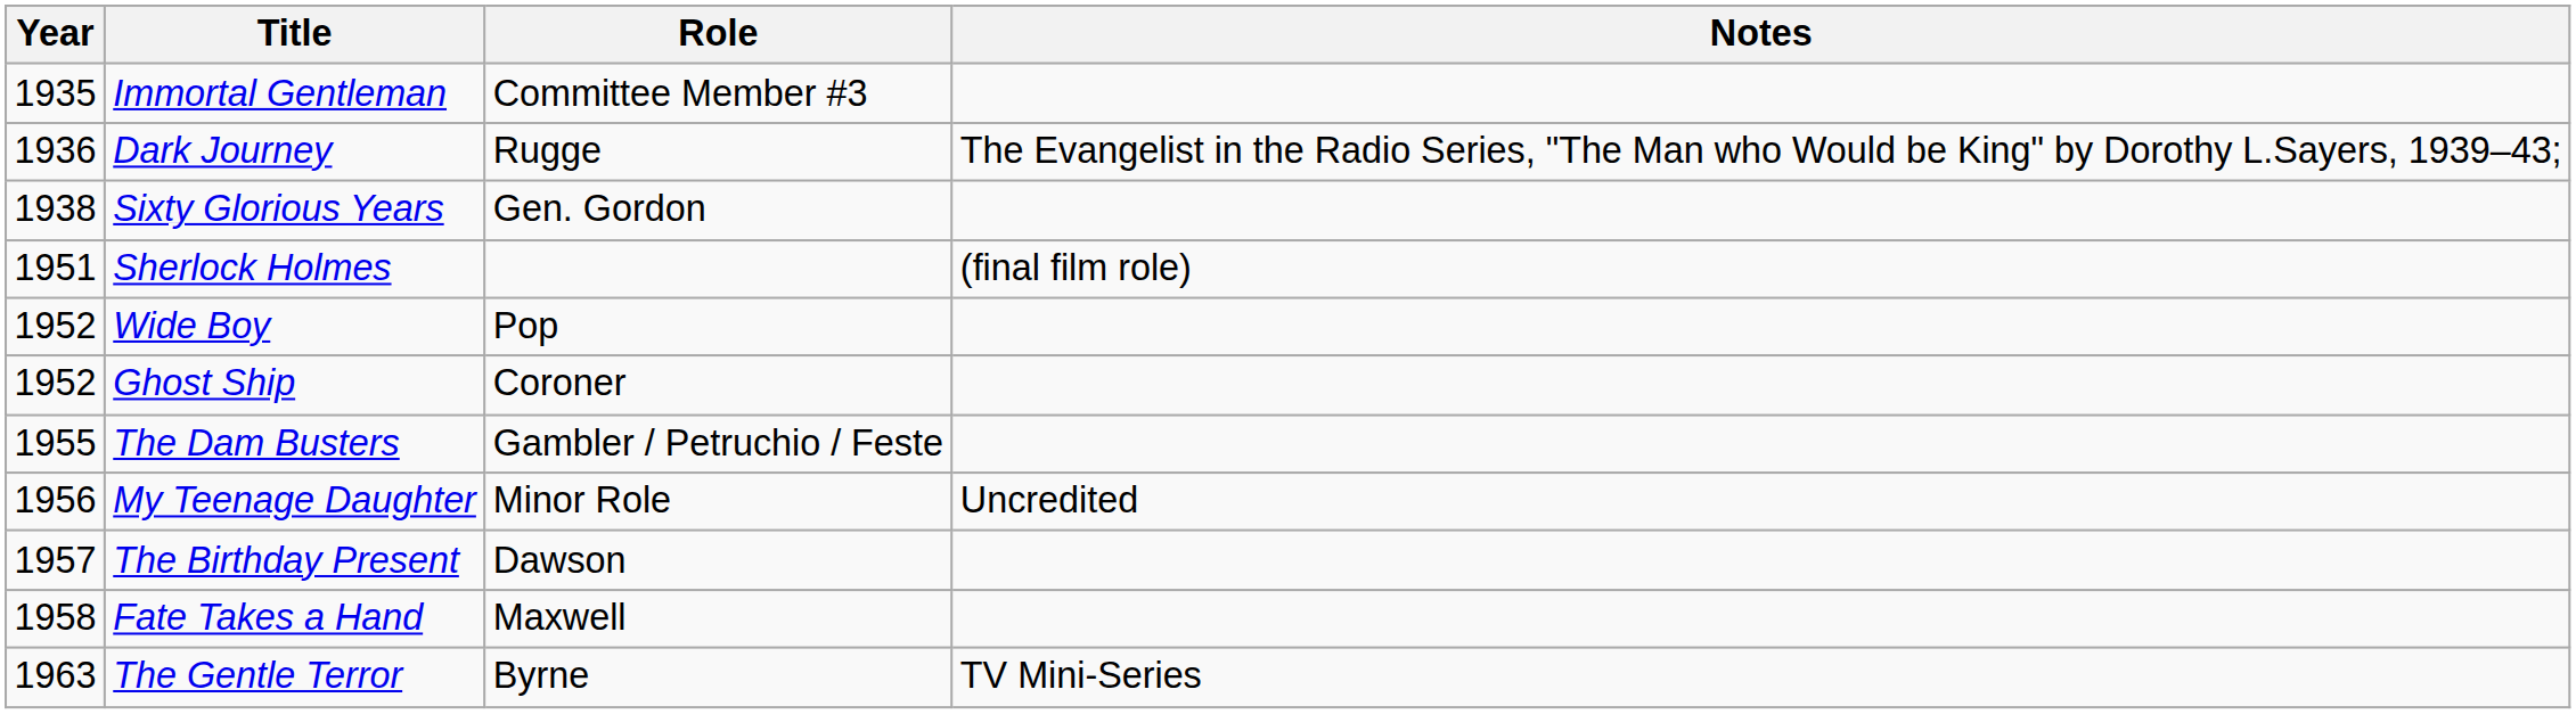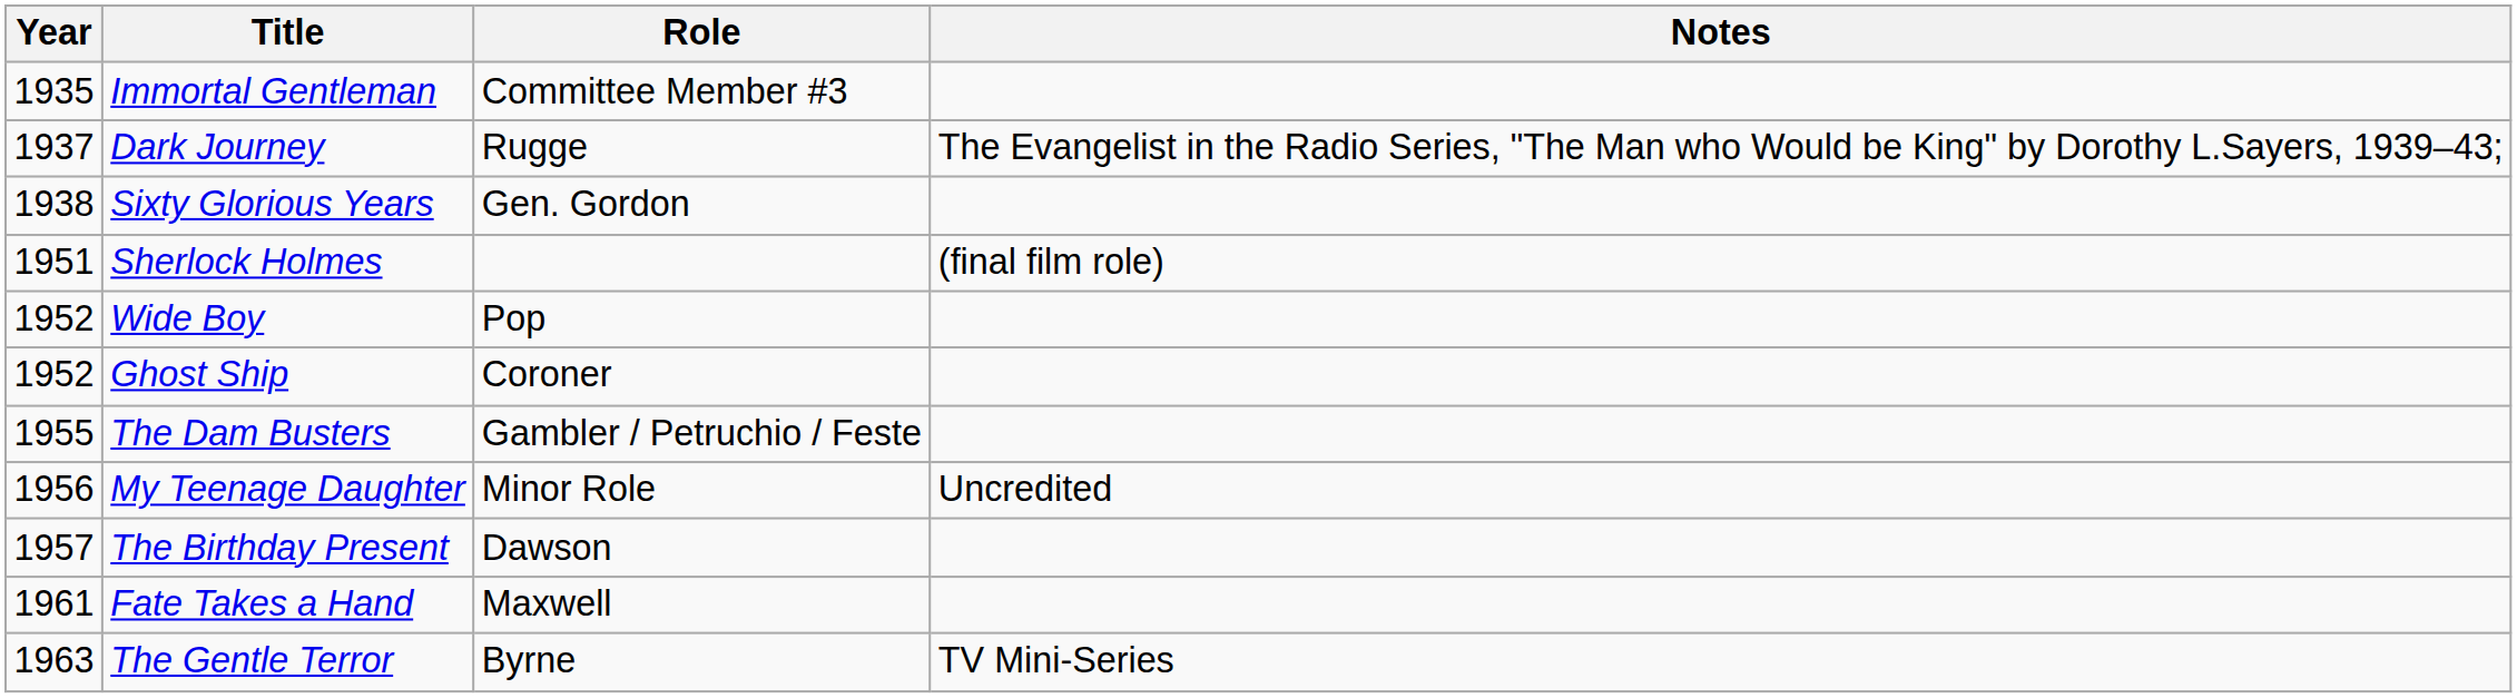 <table class="wikitable">
 <tr>
 <th>Year</th>
 <th>Title</th>
 <th>Role</th>
 <th>Notes</th>
 </tr>
 <tr>
 <td>1935</td>
 <td><em><a href='#'>Immortal Gentleman</a></em></td>
 <td>Committee Member #3</td>
 <td></td>
 </tr>
 <tr>
-<td>1936</td>
+<td>1937</td>
 <td><em><a href='#'>Dark Journey</a></em></td>
 <td>Rugge</td>
 <td>The Evangelist in the Radio Series, "The Man who Would be King" by Dorothy L.Sayers, 1939–43;</td>
 </tr>
 <tr>
 <td>1938</td>
 <td><em><a href='#'>Sixty Glorious Years</a></em></td>
 <td>Gen. Gordon</td>
 <td></td>
 </tr>
 <tr>
 <td>1951</td>
 <td><em><a href='#'>Sherlock Holmes</a></em></td>
 <td></td>
 <td>(final film role)</td>
 </tr>
 <tr>
 <td>1952</td>
 <td><em><a href='#'>Wide Boy</a></em></td>
 <td>Pop</td>
 <td></td>
 </tr>
 <tr>
 <td>1952</td>
 <td><em><a href='#'>Ghost Ship</a></em></td>
 <td>Coroner</td>
 <td></td>
 </tr>
 <tr>
 <td>1955</td>
 <td><em><a href='#'>The Dam Busters</a></em></td>
 <td>Gambler / Petruchio / Feste</td>
 <td></td>
 </tr>
 <tr>
 <td>1956</td>
 <td><em><a href='#'>My Teenage Daughter</a></em></td>
 <td>Minor Role</td>
 <td>Uncredited</td>
 </tr>
 <tr>
 <td>1957</td>
 <td><em><a href='#'>The Birthday Present</a></em></td>
 <td>Dawson</td>
 <td></td>
 </tr>
 <tr>
-<td>1958</td>
+<td>1961</td>
 <td><em><a href='#'>Fate Takes a Hand</a></em></td>
 <td>Maxwell</td>
 <td></td>
 </tr>
 <tr>
 <td>1963</td>
 <td><em><a href='#'>The Gentle Terror</a></em></td>
 <td>Byrne</td>
 <td>TV Mini-Series</td>
 </tr>
 </table>
